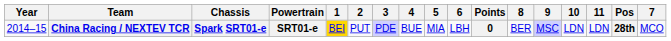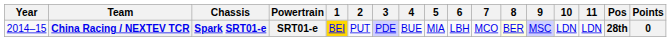 <table class="wikitable" style="text-align:center; font-size:85%">
 <tr>
 <th>Year</th>
 <th>Team</th>
 <th>Chassis</th>
 <th>Powertrain</th>
 <th>1</th>
 <th>2</th>
 <th>3</th>
 <th>4</th>
 <th>5</th>
 <th>6</th>
-<th>Points</th>
+<th>7</th>
 <th>8</th>
 <th>9</th>
 <th>10</th>
 <th>11</th>
 <th>Pos</th>
-<th>7</th>
+<th>Points</th>
 </tr>
 <tr>
 <td nowrap><a href='#'>2014–15</a></td>
 <th nowrap><a href='#'>China Racing / NEXTEV TCR</a></th>
 <th nowrap><a href='#'>Spark</a> <a href='#'>SRT01-e</a></th>
 <th nowrap>SRT01-e</th>
 <td style="background: gold;"><a href='#'>BEI</a></td>
 <td><a href='#'>PUT</a></td>
 <td style="background:#CFCFFF;"><a href='#'>PDE</a><br></td>
 <td><a href='#'>BUE</a></td>
 <td><a href='#'>MIA</a></td>
 <td><a href='#'>LBH</a></td>
-<th>0</th>
-<td><a href='#'>BER</a></td>
+<td><a href='#'>MCO</a></td>
+<td style="background: lightyellow;"><a href='#'>BER</a></td>
 <td style="background:#CFCFFF;"><a href='#'>MSC</a><br></td>
 <td><a href='#'>LDN</a></td>
 <td><a href='#'>LDN</a></td>
 <th>28th</th>
-<td><a href='#'>MCO</a></td>
+<th>0</th>
 </tr>
 </table>
